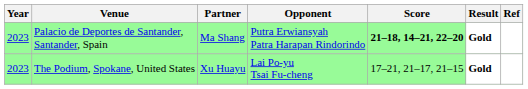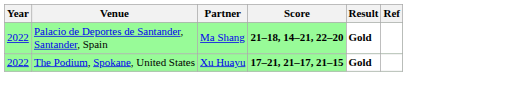 <table class="sortable wikitable" style="font-size: 90%;">
 <tr>
 <th>Year</th>
 <th>Venue</th>
 <th>Partner</th>
-<th>Opponent</th>
 <th>Score</th>
 <th>Result</th>
 <th>Ref</th>
 </tr>
 <tr style="background:#98FB98">
-<td align="center"><a href='#'>2023</a></td>
+<td align="center"><a href='#'>2022</a></td>
 <td align="left"><a href='#'>Palacio de Deportes de Santander</a>,<br><a href='#'>Santander</a>, Spain</td>
 <td align="left"> <a href='#'>Ma Shang</a></td>
-<td align="left"> <a href='#'>Putra Erwiansyah</a><br> <a href='#'>Patra Harapan Rindorindo</a></td>
 <td align="left"><strong>21–18, 14–21, 22–20</strong></td>
 <td style="text-align:left; background:white"> <strong>Gold</strong></td>
 <td style="text-align:center; background:white"></td>
 </tr>
 <tr style="background:#98FB98">
-<td align="center"><a href='#'>2023</a></td>
+<td align="center"><a href='#'>2022</a></td>
 <td align="left"><a href='#'>The Podium</a>, <a href='#'>Spokane</a>, United States</td>
 <td align="left"> <a href='#'>Xu Huayu</a></td>
-<td align="left"> <a href='#'>Lai Po-yu</a><br> <a href='#'>Tsai Fu-cheng</a></td>
-<td align="left">17–21, 21–17, 21–15</td>
+<td align="left"><strong>17–21, 21–17, 21–15</strong></td>
 <td style="text-align:left; background:white"> <strong>Gold</strong></td>
 <td style="text-align:center; background:white"></td>
 </tr>
 </table>
